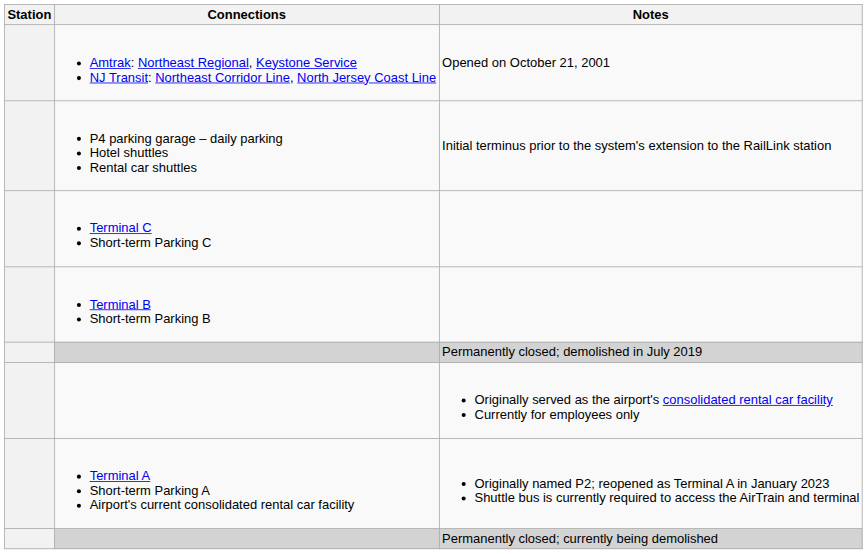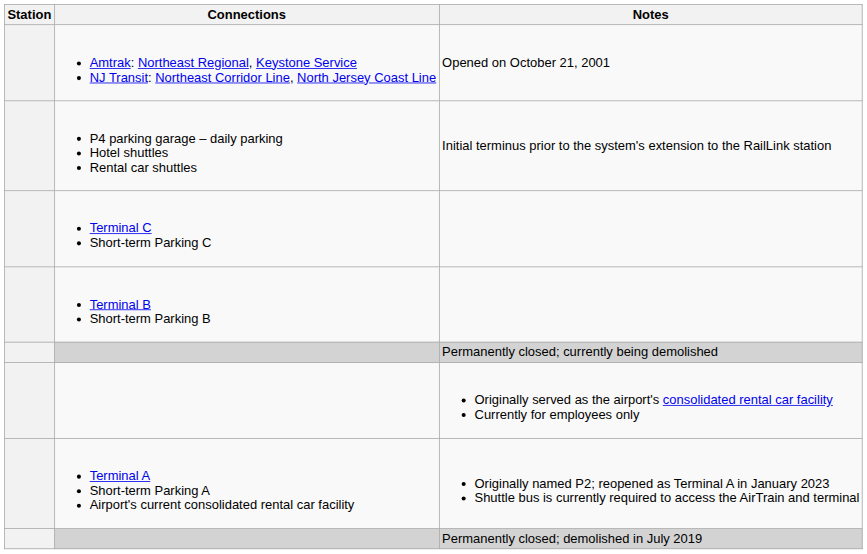 <table class="wikitable">
 <tr>
 <th scope="col">Station</th>
 <th scope="col">Connections</th>
 <th scope="col">Notes</th>
 </tr>
 <tr>
 <th scope="row"><a href='#'></a></th>
 <td><br><ul><li><a href='#'>Amtrak</a>: <a href='#'>Northeast Regional</a>, <a href='#'>Keystone Service</a></li><li><a href='#'>NJ Transit</a>: <a href='#'>Northeast Corridor Line</a>, <a href='#'>North Jersey Coast Line</a></li></ul></td>
 <td>Opened on October 21, 2001</td>
 </tr>
 <tr>
 <th scope="row"></th>
 <td><br><ul><li>P4 parking garage – daily parking</li><li>Hotel shuttles</li><li>Rental car shuttles</li></ul></td>
 <td>Initial terminus prior to the system's extension to the RailLink station</td>
 </tr>
 <tr>
 <th scope="row"></th>
 <td><br><ul><li><a href='#'>Terminal C</a></li><li>Short-term Parking C</li></ul></td>
 <td></td>
 </tr>
 <tr>
 <th scope="row"></th>
 <td><br><ul><li><a href='#'>Terminal B</a></li><li>Short-term Parking B</li></ul></td>
 <td></td>
 </tr>
 <tr style="background: #D3D3D3;">
-<th scope="row"></th>
+<th></th>
 <td></td>
-<td>Permanently closed; demolished in July 2019</td>
+<td>Permanently closed; currently being demolished</td>
 </tr>
 <tr>
 <th scope="row"></th>
 <td></td>
 <td><br><ul><li>Originally served as the airport's <a href='#'>consolidated rental car facility</a></li><li>Currently for employees only</li></ul></td>
 </tr>
 <tr>
 <th scope="row"></th>
 <td><br><ul><li><a href='#'>Terminal A</a></li><li>Short-term Parking A</li><li>Airport's current consolidated rental car facility</li></ul></td>
 <td><br><ul><li>Originally named P2; reopened as Terminal A in January 2023</li><li>Shuttle bus is currently required to access the AirTrain and terminal</li></ul></td>
 </tr>
 <tr style="background: #D3D3D3;">
-<th></th>
+<th scope="row"></th>
 <td></td>
-<td>Permanently closed; currently being demolished</td>
+<td>Permanently closed; demolished in July 2019</td>
 </tr>
 </table>
